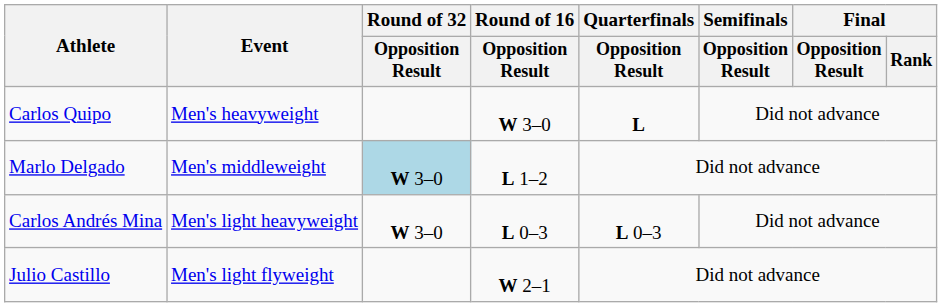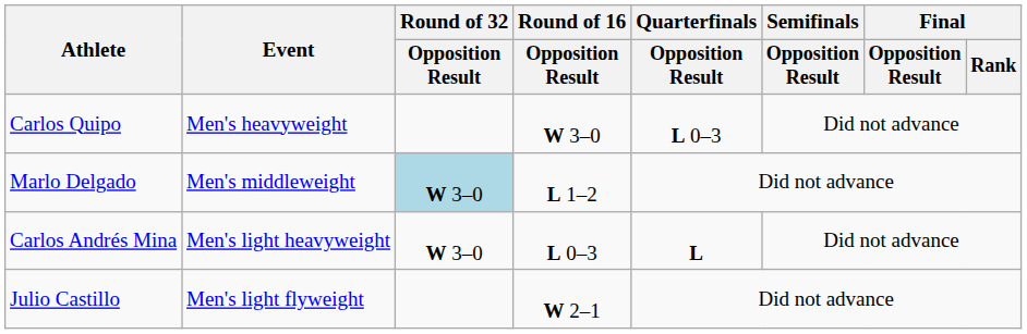 <table class="wikitable" style="font-size:90%">
 <tr>
 <th rowspan="2">Athlete</th>
 <th rowspan="2">Event</th>
 <th>Round of 32</th>
 <th>Round of 16</th>
 <th>Quarterfinals</th>
 <th>Semifinals</th>
 <th colspan=2>Final</th>
 </tr>
 <tr style="font-size:95%">
 <th>Opposition<br>Result</th>
 <th>Opposition<br>Result</th>
 <th>Opposition<br>Result</th>
 <th>Opposition<br>Result</th>
 <th>Opposition<br>Result</th>
 <th>Rank</th>
 </tr>
 <tr align=center>
 <td align=left><a href='#'>Carlos Quipo</a></td>
 <td align=left><a href='#'>Men's heavyweight</a></td>
 <td></td>
 <td><br><strong>W</strong> 3–0</td>
-<td><br><strong>L</strong> </td>
+<td><br><strong>L</strong> 0–3</td>
 <td colspan=3>Did not advance</td>
 </tr>
 <tr align=center>
 <td align=left><a href='#'>Marlo Delgado</a></td>
 <td align=left><a href='#'>Men's middleweight</a></td>
 <td style="background: lightblue;"><br><strong>W</strong> 3–0</td>
 <td><br><strong>L</strong> 1–2</td>
 <td colspan=4>Did not advance</td>
 </tr>
 <tr align=center>
 <td align=left><a href='#'>Carlos Andrés Mina</a></td>
 <td align=left><a href='#'>Men's light heavyweight</a></td>
 <td><br><strong>W</strong> 3–0</td>
 <td><br><strong>L</strong> 0–3</td>
-<td><br><strong>L</strong> 0–3</td>
+<td><br><strong>L</strong> </td>
 <td colspan=4>Did not advance</td>
 </tr>
 <tr align=center>
 <td align=left><a href='#'>Julio Castillo</a></td>
 <td align=left><a href='#'>Men's light flyweight</a></td>
 <td></td>
 <td><br><strong>W</strong> 2–1</td>
 <td colspan=4>Did not advance</td>
 </tr>
 </table>
